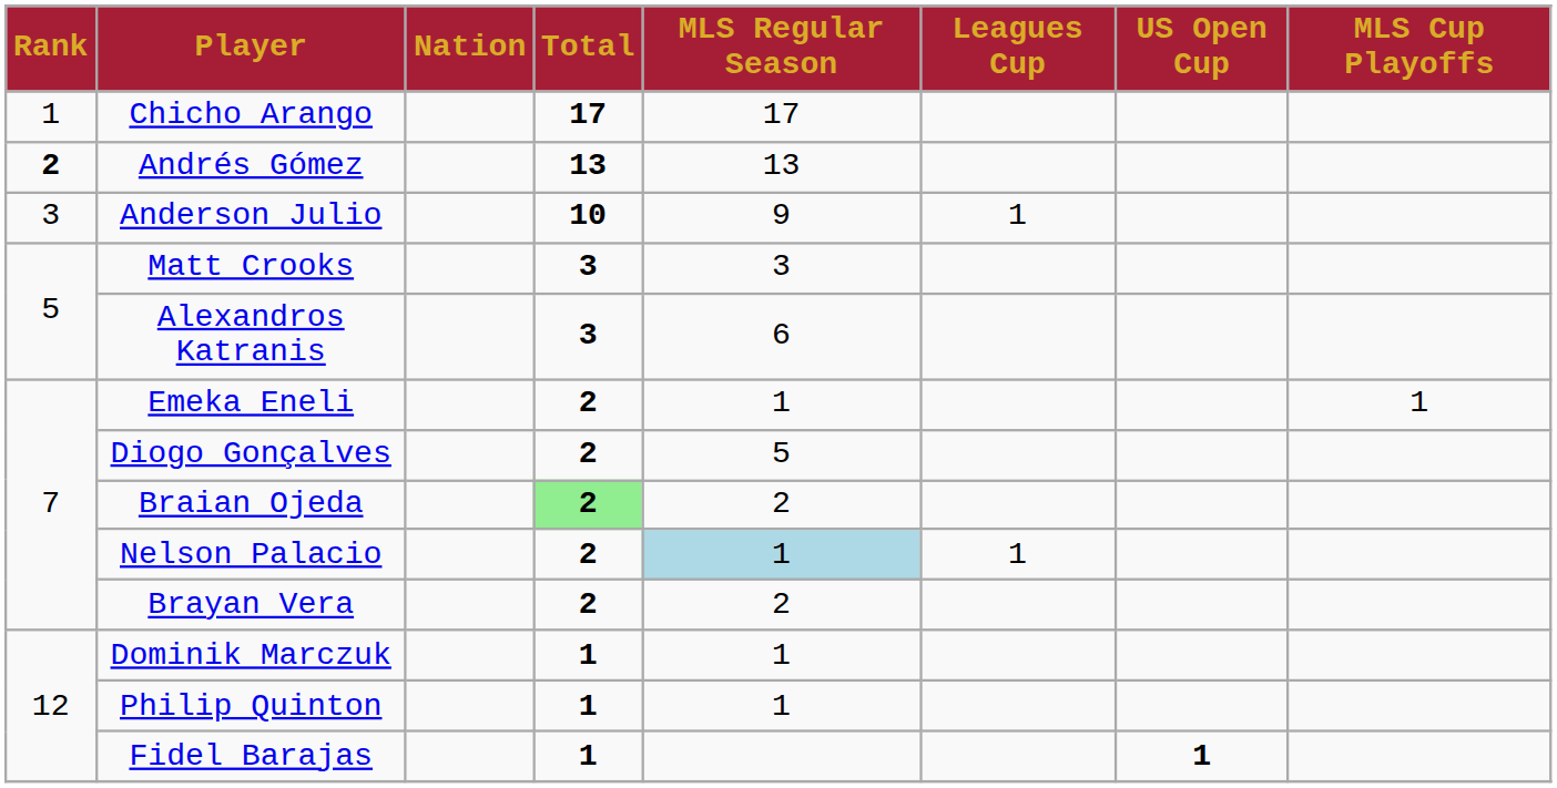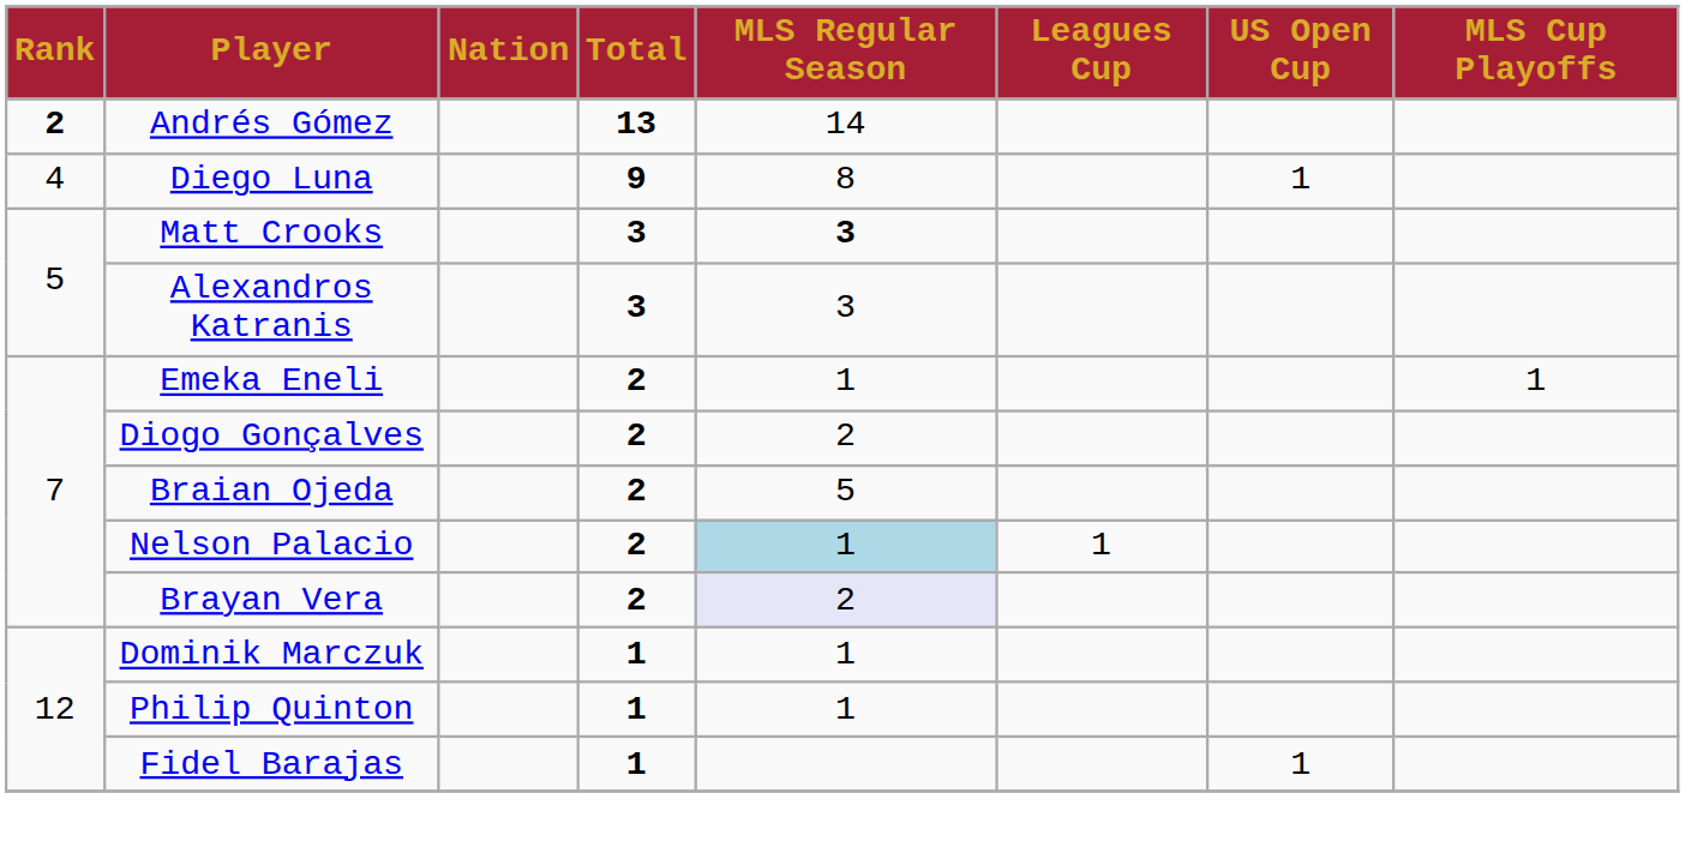 <table class="wikitable" style="font-size: 95%; text-align: center;">
 <tr>
 </tr>
 <tr>
 <th style="background:#A51E36; color:#DAAC27; text-align:center;">Rank</th>
 <th style="background:#A51E36; color:#DAAC27; text-align:center;">Player</th>
 <th style="background:#A51E36; color:#DAAC27; text-align:center;">Nation</th>
 <th style="background:#A51E36; color:#DAAC27; text-align:center;">Total</th>
 <th style="background:#A51E36; color:#DAAC27; text-align:center;">MLS Regular Season</th>
 <th style="background:#A51E36; color:#DAAC27; text-align:center;">Leagues Cup</th>
 <th style="background:#A51E36; color:#DAAC27; text-align:center;">US Open Cup</th>
 <th style="background:#A51E36; color:#DAAC27; text-align:center;">MLS Cup Playoffs</th>
 </tr>
 <tr>
-<td rowspan="1">1</td>
-<td><a href='#'>Chicho Arango</a></td>
+<td rowspan="1"><strong>2</strong></td>
+<td><a href='#'>Andrés Gómez</a></td>
 <td></td>
-<td><strong>17</strong></td>
-<td>17</td>
+<td><strong>13</strong></td>
+<td>14</td>
 <td></td>
 <td></td>
 <td></td>
 </tr>
 <tr>
-<td rowspan="1"><strong>2</strong></td>
-<td><a href='#'>Andrés Gómez</a></td>
+<td rowspan="1">4</td>
+<td><a href='#'>Diego Luna</a></td>
 <td></td>
-<td><strong>13</strong></td>
-<td>13</td>
+<td><strong>9</strong></td>
+<td>8</td>
 <td></td>
-<td></td>
-<td></td>
-</tr>
-<tr>
-<td rowspan="1">3</td>
-<td><a href='#'>Anderson Julio</a></td>
-<td></td>
-<td><strong>10</strong></td>
-<td>9</td>
 <td>1</td>
-<td></td>
 <td></td>
 </tr>
 <tr>
 <td rowspan="2">5</td>
 <td><a href='#'>Matt Crooks</a></td>
 <td></td>
 <td><strong>3</strong></td>
-<td>3</td>
+<td><strong>3</strong></td>
 <td></td>
 <td></td>
 <td></td>
 </tr>
 <tr>
 <td><a href='#'>Alexandros Katranis</a></td>
 <td></td>
 <td><strong>3</strong></td>
-<td>6</td>
+<td>3</td>
 <td></td>
 <td></td>
 <td></td>
 </tr>
 <tr>
 <td rowspan="5">7</td>
 <td><a href='#'>Emeka Eneli</a></td>
 <td></td>
 <td><strong>2</strong></td>
 <td>1</td>
 <td></td>
 <td></td>
 <td>1</td>
 </tr>
 <tr>
 <td><a href='#'>Diogo Gonçalves</a></td>
 <td></td>
 <td><strong>2</strong></td>
-<td>5</td>
+<td>2</td>
 <td></td>
 <td></td>
 <td></td>
 </tr>
 <tr>
 <td><a href='#'>Braian Ojeda</a></td>
 <td></td>
-<td style="background: lightgreen;"><strong>2</strong></td>
-<td>2</td>
+<td><strong>2</strong></td>
+<td>5</td>
 <td></td>
 <td></td>
 <td></td>
 </tr>
 <tr>
 <td><a href='#'>Nelson Palacio</a></td>
 <td></td>
 <td><strong>2</strong></td>
 <td style="background: lightblue;">1</td>
 <td>1</td>
 <td></td>
 <td></td>
 </tr>
 <tr>
 <td><a href='#'>Brayan Vera</a></td>
 <td></td>
 <td><strong>2</strong></td>
-<td>2</td>
+<td style="background: lavender;">2</td>
 <td></td>
 <td></td>
 <td></td>
 </tr>
 <tr>
 <td rowspan="3">12</td>
 <td><a href='#'>Dominik Marczuk</a></td>
 <td></td>
 <td><strong>1</strong></td>
 <td>1</td>
 <td></td>
 <td></td>
 <td></td>
 </tr>
 <tr>
 <td><a href='#'>Philip Quinton</a></td>
 <td></td>
 <td><strong>1</strong></td>
 <td>1</td>
 <td></td>
 <td></td>
 <td></td>
 </tr>
 <tr>
 <td><a href='#'>Fidel Barajas</a></td>
 <td></td>
 <td><strong>1</strong></td>
 <td></td>
 <td></td>
-<td><strong>1</strong></td>
+<td>1</td>
 <td></td>
 </tr>
 <tr>
 </tr>
 </table>
